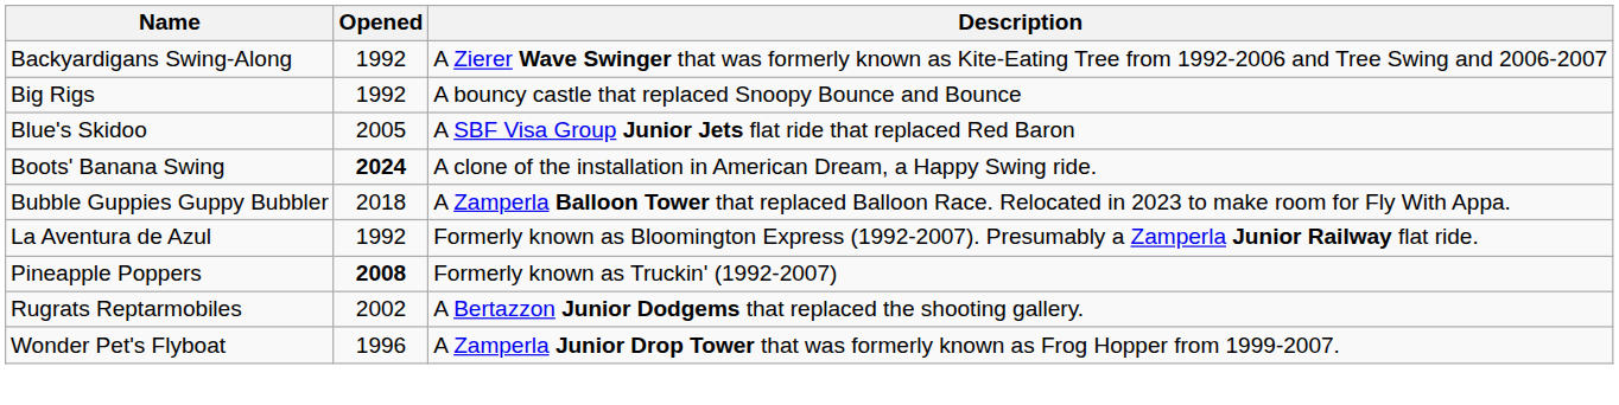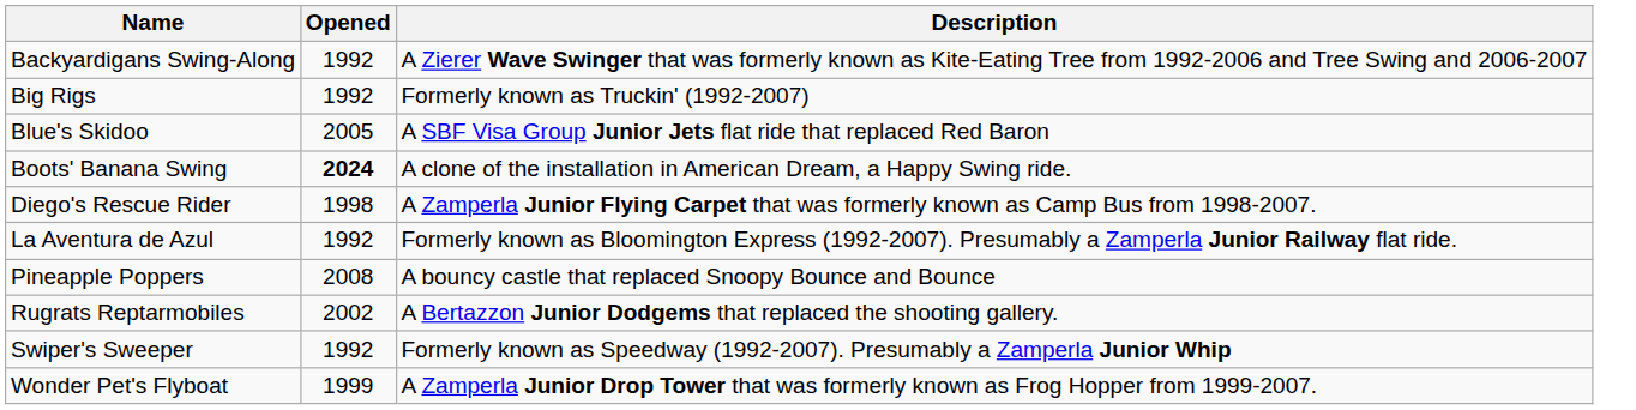 <table class="wikitable sortable">
 <tr>
 <th>Name</th>
 <th>Opened</th>
 <th>Description</th>
 </tr>
 <tr>
 <td>Backyardigans Swing-Along</td>
 <td style="text-align:center">1992</td>
 <td>A <a href='#'>Zierer</a> <strong>Wave Swinger</strong> that was formerly known as Kite-Eating Tree from 1992-2006 and Tree Swing and 2006-2007</td>
 </tr>
 <tr>
 <td>Big Rigs</td>
 <td align=center>1992</td>
-<td>A bouncy castle that replaced Snoopy Bounce and Bounce</td>
+<td>Formerly known as Truckin' (1992-2007)</td>
 </tr>
 <tr>
 <td>Blue's Skidoo</td>
 <td align=center>2005</td>
 <td>A <a href='#'>SBF Visa Group</a> <strong>Junior Jets</strong> flat ride that replaced Red Baron</td>
 </tr>
 <tr>
 <td>Boots' Banana Swing</td>
 <td style="text-align:center"><strong>2024</strong></td>
 <td>A clone of the installation in American Dream, a Happy Swing ride.</td>
 </tr>
 <tr>
-<td>Bubble Guppies Guppy Bubbler</td>
-<td align=center>2018</td>
-<td>A <a href='#'>Zamperla</a> <strong>Balloon Tower</strong> that replaced Balloon Race. Relocated in 2023 to make room for Fly With Appa.</td>
+<td>Diego's Rescue Rider</td>
+<td align=center>1998</td>
+<td>A <a href='#'>Zamperla</a> <strong>Junior Flying Carpet</strong> that was formerly known as Camp Bus from 1998-2007.</td>
 </tr>
 <tr>
 <td>La Aventura de Azul</td>
 <td align=center>1992</td>
 <td>Formerly known as Bloomington Express (1992-2007). Presumably a <a href='#'>Zamperla</a> <strong>Junior Railway</strong> flat ride.</td>
 </tr>
 <tr>
 <td>Pineapple Poppers</td>
-<td align=center><strong>2008</strong></td>
-<td>Formerly known as Truckin' (1992-2007)</td>
+<td align=center>2008</td>
+<td>A bouncy castle that replaced Snoopy Bounce and Bounce</td>
 </tr>
 <tr>
 <td>Rugrats Reptarmobiles</td>
 <td align=center>2002</td>
 <td>A <a href='#'>Bertazzon</a> <strong>Junior Dodgems</strong> that replaced the shooting gallery.</td>
 </tr>
 <tr>
+<td>Swiper's Sweeper</td>
+<td align=center>1992</td>
+<td>Formerly known as Speedway (1992-2007). Presumably a <a href='#'>Zamperla</a> <strong>Junior Whip</strong></td>
+</tr>
+<tr>
 <td>Wonder Pet's Flyboat</td>
-<td align=center>1996</td>
+<td align=center>1999</td>
 <td>A <a href='#'>Zamperla</a> <strong>Junior Drop Tower</strong> that was formerly known as Frog Hopper from 1999-2007.</td>
 </tr>
 </table>
